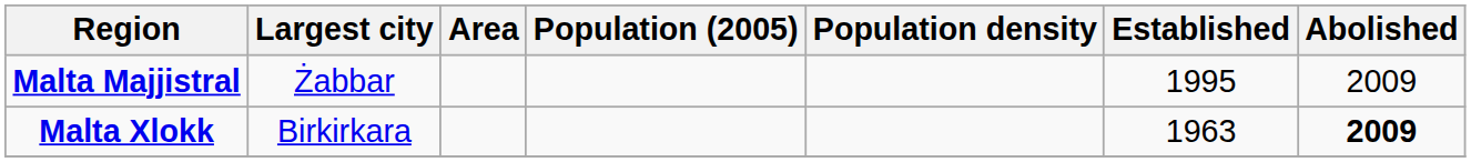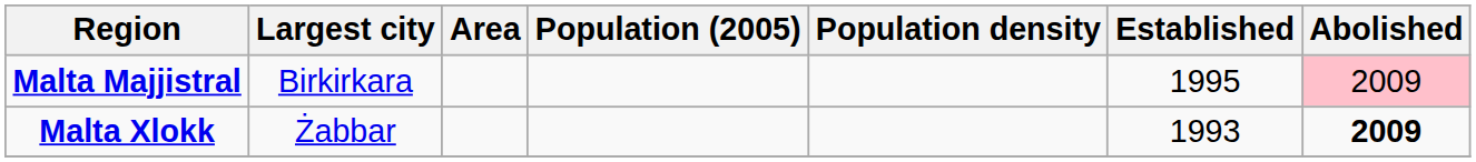 <table class="wikitable plainrowheaders sortable" style="text-align: center;">
 <tr>
 <th scope="col">Region</th>
 <th scope="col">Largest city</th>
 <th scope="col">Area</th>
 <th scope="col">Population (2005)</th>
 <th scope="col">Population density</th>
 <th scope="col">Established</th>
 <th scope="col">Abolished</th>
 </tr>
 <tr>
 <th scope="row" style="background-color:transparent"><strong><a href='#'>Malta Majjistral</a></strong></th>
+<td><a href='#'>Birkirkara</a></td>
+<td></td>
+<td></td>
+<td></td>
+<td>1995</td>
+<td style="background: pink;">2009</td>
+</tr>
+<tr>
+<th scope="row" style="background-color:transparent"><strong><a href='#'>Malta Xlokk</a></strong></th>
 <td><a href='#'>Żabbar</a></td>
 <td></td>
 <td></td>
 <td></td>
-<td>1995</td>
-<td>2009</td>
-</tr>
-<tr>
-<th scope="row" style="background-color:transparent"><strong><a href='#'>Malta Xlokk</a></strong></th>
-<td><a href='#'>Birkirkara</a></td>
-<td></td>
-<td></td>
-<td></td>
-<td>1963</td>
+<td>1993</td>
 <td><strong>2009</strong></td>
 </tr>
 <tr>
 </tr>
 </table>
